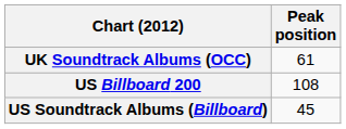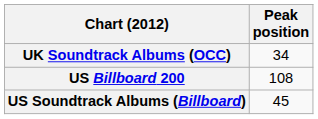 <table class="wikitable plainrowheaders" style="text-align:center">
 <tr>
 <th scope="col">Chart (2012)</th>
 <th scope="col">Peak<br>position</th>
 </tr>
 <tr>
 <th scope="row">UK <a href='#'>Soundtrack Albums</a> (<a href='#'>OCC</a>)</th>
-<td style="text-align:center;">61</td>
+<td style="text-align:center;">34</td>
 </tr>
 <tr>
 <th scope="row">US <a href='#'><em>Billboard</em> 200</a></th>
 <td style="text-align:center;">108</td>
 </tr>
 <tr>
 <th scope="row">US Soundtrack Albums (<a href='#'><em>Billboard</em></a>)</th>
 <td style="text-align:center;">45</td>
 </tr>
 </table>
